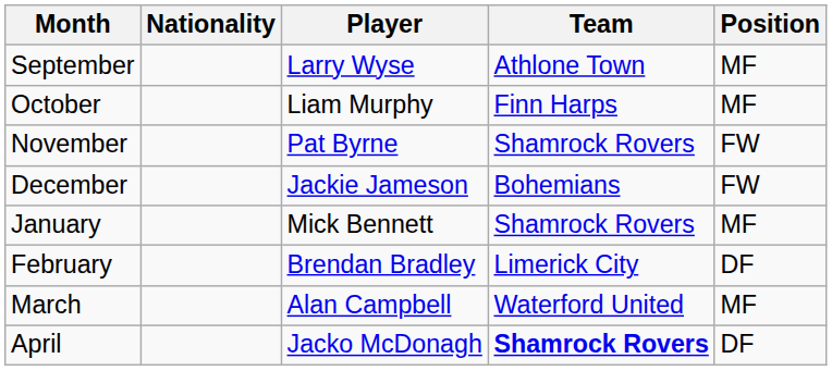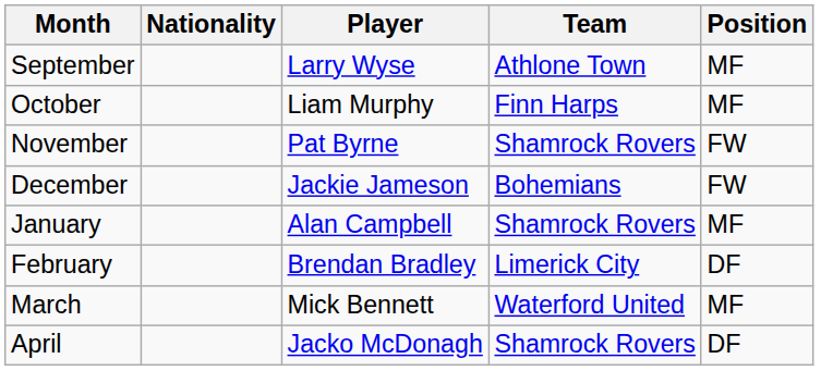 <table class="wikitable sortable">
 <tr>
 <th>Month</th>
 <th>Nationality</th>
 <th>Player</th>
 <th>Team</th>
 <th>Position</th>
 </tr>
 <tr>
 <td>September</td>
 <td></td>
 <td><a href='#'>Larry Wyse</a></td>
 <td><a href='#'>Athlone Town</a></td>
 <td>MF</td>
 </tr>
 <tr>
 <td>October</td>
 <td></td>
 <td>Liam Murphy</td>
 <td><a href='#'>Finn Harps</a></td>
 <td>MF</td>
 </tr>
 <tr>
 <td>November</td>
 <td></td>
 <td><a href='#'>Pat Byrne</a></td>
 <td><a href='#'>Shamrock Rovers</a></td>
 <td>FW</td>
 </tr>
 <tr>
 <td>December</td>
 <td></td>
 <td><a href='#'>Jackie Jameson</a></td>
 <td><a href='#'>Bohemians</a></td>
 <td>FW</td>
 </tr>
 <tr>
 <td>January</td>
 <td></td>
-<td>Mick Bennett</td>
+<td><a href='#'>Alan Campbell</a></td>
 <td><a href='#'>Shamrock Rovers</a></td>
 <td>MF</td>
 </tr>
 <tr>
 <td>February</td>
 <td></td>
 <td><a href='#'>Brendan Bradley</a></td>
 <td><a href='#'>Limerick City</a></td>
 <td>DF</td>
 </tr>
 <tr>
 <td>March</td>
 <td></td>
-<td><a href='#'>Alan Campbell</a></td>
+<td>Mick Bennett</td>
 <td><a href='#'>Waterford United</a></td>
 <td>MF</td>
 </tr>
 <tr>
 <td>April</td>
 <td></td>
 <td><a href='#'>Jacko McDonagh</a></td>
-<td><strong><a href='#'>Shamrock Rovers</a></strong></td>
+<td><a href='#'>Shamrock Rovers</a></td>
 <td>DF</td>
 </tr>
 </table>
